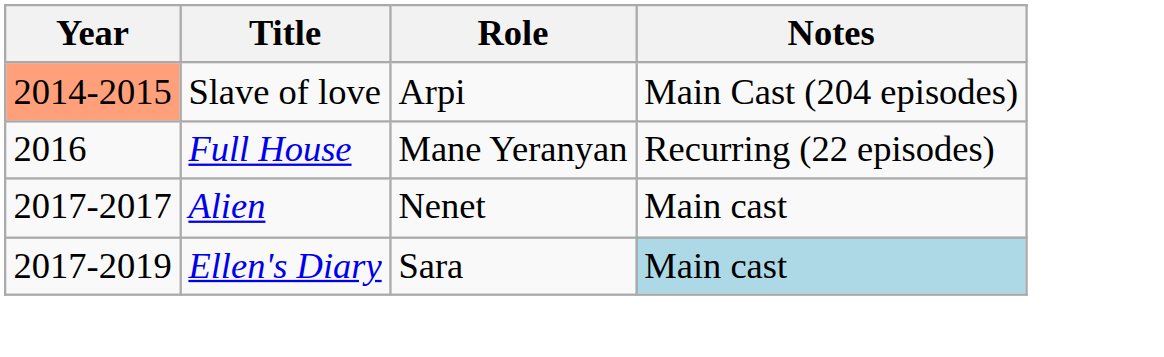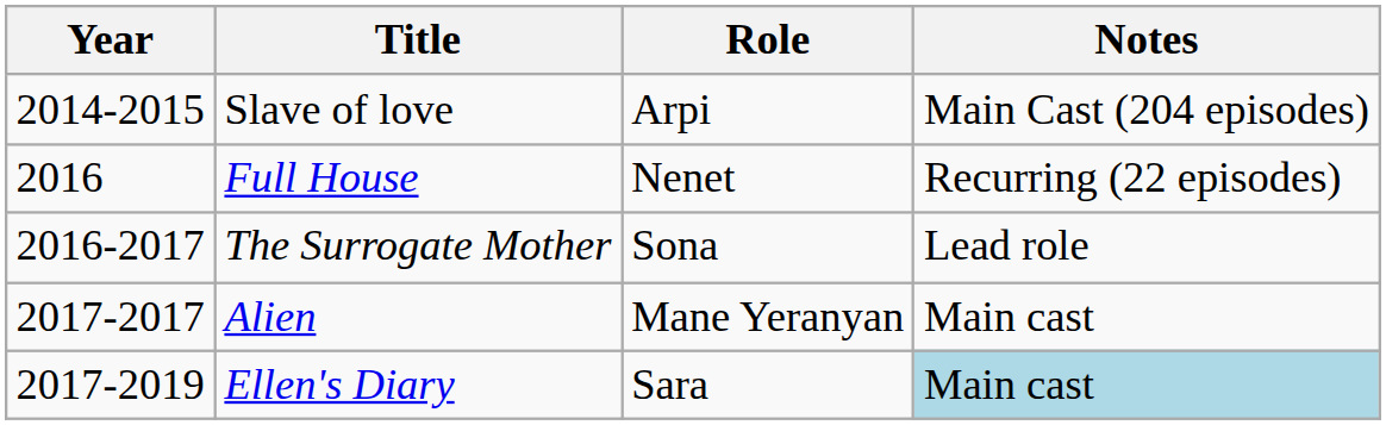 <table class="wikitable sortable plainrowheaders">
 <tr>
 <th>Year</th>
 <th>Title</th>
 <th>Role</th>
 <th class="unsortable">Notes</th>
 </tr>
 <tr>
-<td style="background: lightsalmon;">2014-2015</td>
+<td>2014-2015</td>
 <td>Slave of love</td>
 <td>Arpi</td>
 <td>Main Cast (204 episodes)</td>
 </tr>
 <tr>
 <td>2016</td>
 <td><em><a href='#'>Full House</a></em></td>
-<td>Mane Yeranyan</td>
+<td>Nenet</td>
 <td>Recurring (22 episodes)</td>
+</tr>
+<tr>
+<td>2016-2017</td>
+<td><em>The Surrogate Mother</em></td>
+<td>Sona</td>
+<td>Lead role</td>
 </tr>
 <tr>
 <td>2017-2017</td>
 <td><em><a href='#'>Alien</a></em></td>
-<td>Nenet</td>
+<td>Mane Yeranyan</td>
 <td>Main cast </td>
 </tr>
 <tr>
 <td>2017-2019</td>
 <td><em><a href='#'>Ellen's Diary</a></em></td>
 <td>Sara</td>
 <td style="background: lightblue;">Main cast</td>
 </tr>
 </table>
